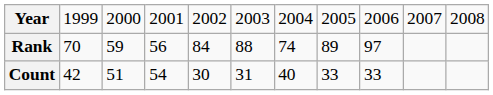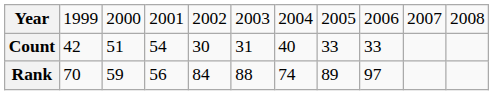 <table class="wikitable" style="font-size: 87%;">
 <tr>
 <th>Year</th>
 <td>1999</td>
 <td>2000</td>
 <td>2001</td>
 <td>2002</td>
 <td>2003</td>
 <td>2004</td>
 <td>2005</td>
 <td>2006</td>
 <td>2007</td>
 <td>2008</td>
 </tr>
 <tr>
+<th>Count</th>
+<td>42</td>
+<td>51</td>
+<td>54</td>
+<td>30</td>
+<td>31</td>
+<td>40</td>
+<td>33</td>
+<td>33</td>
+<td></td>
+<td></td>
+</tr>
+<tr>
 <th>Rank</th>
 <td>70</td>
 <td>59</td>
 <td>56</td>
 <td>84</td>
 <td>88</td>
 <td>74</td>
 <td>89</td>
 <td>97</td>
 <td></td>
 <td></td>
 </tr>
-<tr>
-<th>Count</th>
-<td>42</td>
-<td>51</td>
-<td>54</td>
-<td>30</td>
-<td>31</td>
-<td>40</td>
-<td>33</td>
-<td>33</td>
-<td></td>
-<td></td>
-</tr>
 </table>
